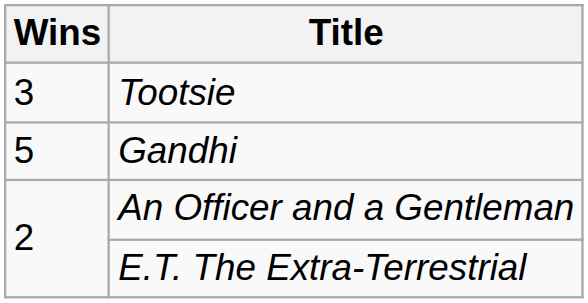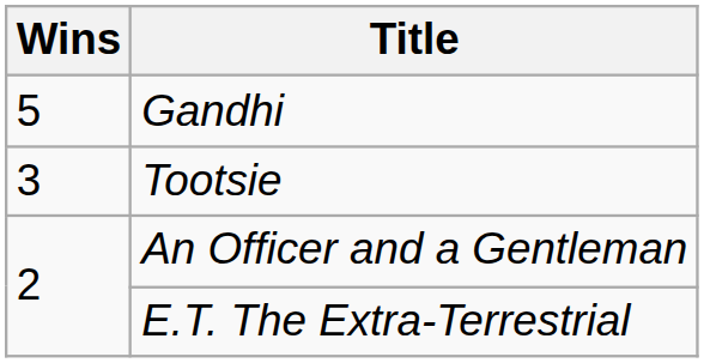 <table class="wikitable">
 <tr>
 <th>Wins</th>
 <th>Title</th>
 </tr>
 <tr>
+<td>5</td>
+<td><em>Gandhi</em></td>
+</tr>
+<tr>
 <td>3</td>
 <td><em>Tootsie</em></td>
-</tr>
-<tr>
-<td>5</td>
-<td><em>Gandhi</em></td>
 </tr>
 <tr>
 <td rowspan="2">2</td>
 <td><em>An Officer and a Gentleman</em></td>
 </tr>
 <tr>
 <td><em>E.T. The Extra-Terrestrial</em></td>
 </tr>
 </table>
